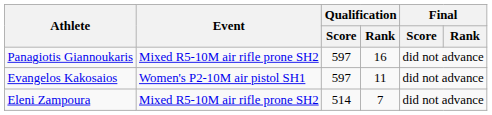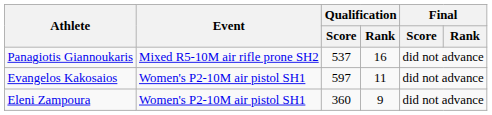 <table class=wikitable style="font-size:90%">
 <tr>
 <th rowspan="2">Athlete</th>
 <th rowspan="2">Event</th>
 <th colspan="2">Qualification</th>
 <th colspan="2">Final</th>
 </tr>
 <tr>
 <th>Score</th>
 <th>Rank</th>
 <th>Score</th>
 <th>Rank</th>
 </tr>
 <tr>
 <td><a href='#'>Panagiotis Giannoukaris</a></td>
 <td><a href='#'>Mixed R5-10M air rifle prone SH2</a></td>
-<td align="center">597</td>
+<td align="center">537</td>
 <td align="center">16</td>
 <td align="center" colspan="2">did not advance</td>
 </tr>
 <tr>
 <td><a href='#'>Evangelos Kakosaios</a></td>
 <td><a href='#'>Women's P2-10M air pistol SH1</a></td>
 <td align="center">597</td>
 <td align="center">11</td>
 <td align="center" colspan="2">did not advance</td>
 </tr>
 <tr>
 <td><a href='#'>Eleni Zampoura</a></td>
-<td><a href='#'>Mixed R5-10M air rifle prone SH2</a></td>
-<td align="center">514</td>
-<td align="center">7</td>
+<td><a href='#'>Women's P2-10M air pistol SH1</a></td>
+<td align="center">360</td>
+<td align="center">9</td>
 <td align="center" colspan="2">did not advance</td>
 </tr>
 </table>
